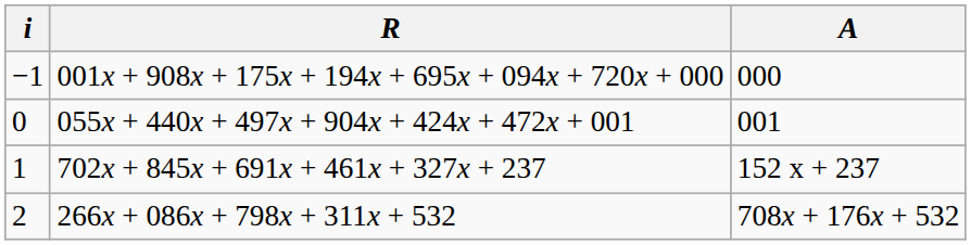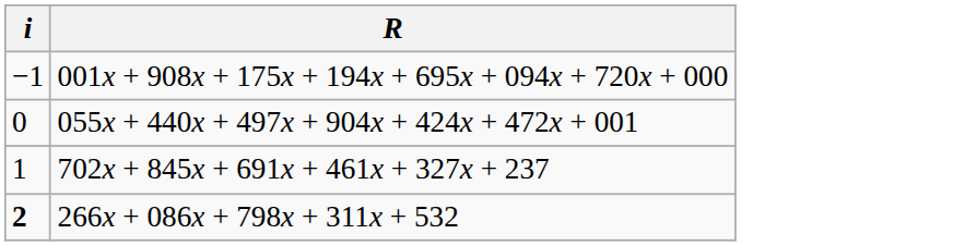 <table class="wikitable">
 <tr>
 <th><em>i</em></th>
 <th><em>R</em></th>
-<th><em>A</em></th>
 </tr>
 <tr>
 <td>−1</td>
 <td>001<em>x</em> + 908<em>x</em> + 175<em>x</em> + 194<em>x</em> + 695<em>x</em> + 094<em>x</em> + 720<em>x</em> + 000</td>
-<td>000</td>
 </tr>
 <tr>
 <td>0</td>
 <td>055<em>x</em> + 440<em>x</em> + 497<em>x</em> + 904<em>x</em> + 424<em>x</em> + 472<em>x</em> + 001</td>
-<td>001</td>
 </tr>
 <tr>
 <td>1</td>
 <td>702<em>x</em> + 845<em>x</em> + 691<em>x</em> + 461<em>x</em> + 327<em>x</em> + 237</td>
-<td>152 x + 237</td>
 </tr>
 <tr>
-<td>2</td>
+<td><strong>2</strong></td>
 <td>266<em>x</em> + 086<em>x</em> + 798<em>x</em> + 311<em>x</em> + 532</td>
-<td>708<em>x</em> + 176<em>x</em> + 532</td>
 </tr>
 </table>
